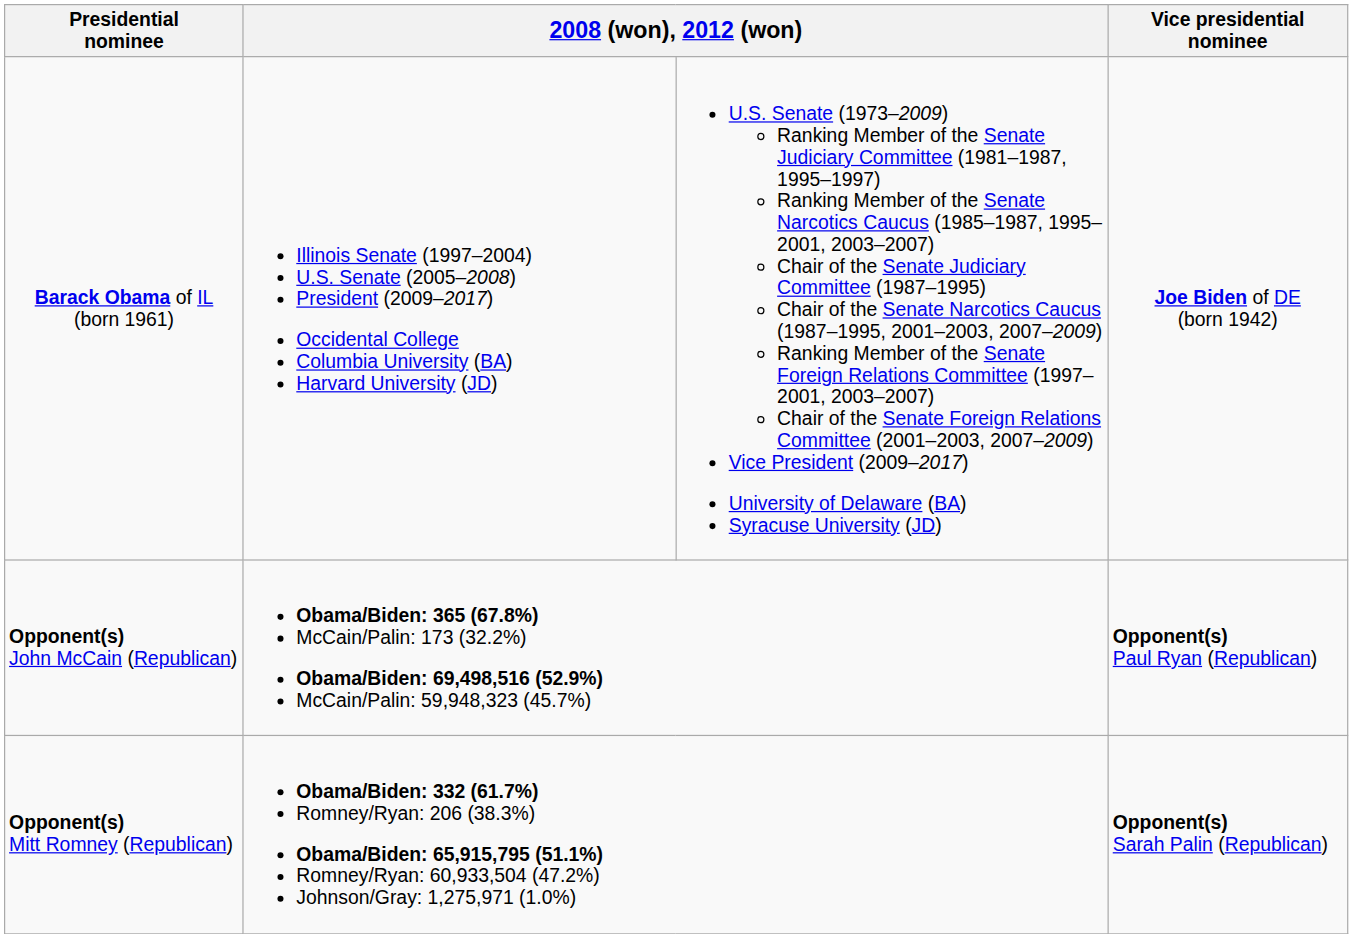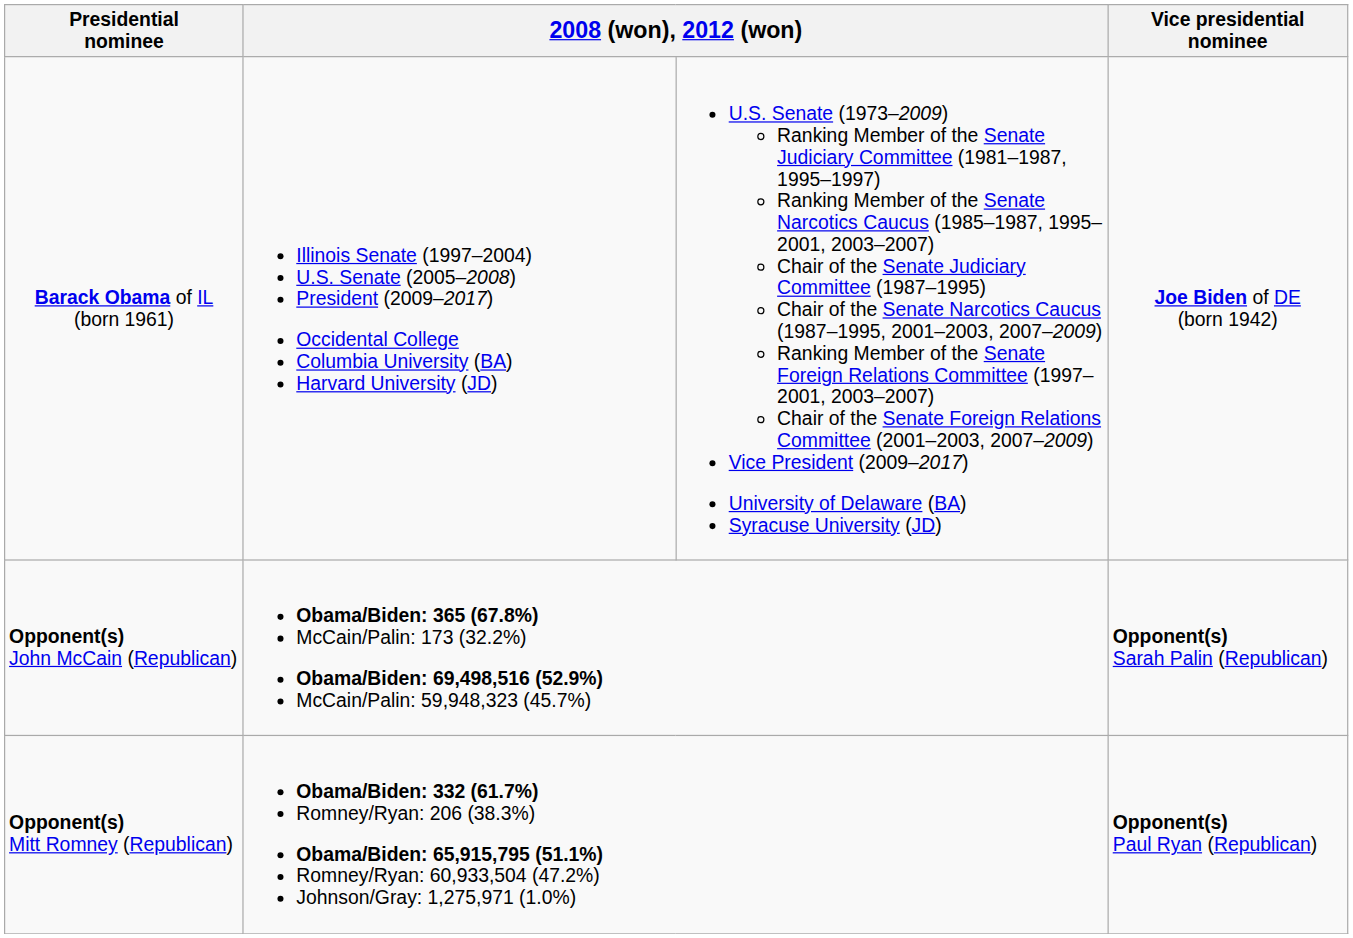 <table class="wikitable">
 <tr>
 <th width=190>Presidential<br>nominee</th>
 <th colspan=2><big><a href='#'>2008</a> (won), <a href='#'>2012</a> (won)</big></th>
 <th width=190>Vice presidential<br>nominee</th>
 </tr>
 <tr>
 <td style="text-align:center;"><strong><a href='#'>Barack Obama</a></strong> of <a href='#'>IL</a><br>(born 1961)<br></td>
 <td width=350><br><ul><li><a href='#'>Illinois Senate</a> (1997–2004)</li><li><a href='#'>U.S. Senate</a> (2005–<em>2008</em>)</li><li><a href='#'>President</a> (2009–<em>2017</em>)</li></ul><ul><li><a href='#'>Occidental College</a></li><li><a href='#'>Columbia University</a> (<a href='#'>BA</a>)</li><li><a href='#'>Harvard University</a> (<a href='#'>JD</a>)</li></ul></td>
 <td width=350><br><ul><li><a href='#'>U.S. Senate</a> (1973–<em>2009</em>)<ul><li>Ranking Member of the <a href='#'>Senate Judiciary Committee</a> (1981–1987, 1995–1997)</li><li>Ranking Member of the <a href='#'>Senate Narcotics Caucus</a> (1985–1987, 1995–2001, 2003–2007)</li><li>Chair of the <a href='#'>Senate Judiciary Committee</a> (1987–1995)</li><li>Chair of the <a href='#'>Senate Narcotics Caucus</a> (1987–1995, 2001–2003, 2007–<em>2009</em>)</li><li>Ranking Member of the <a href='#'>Senate Foreign Relations Committee</a> (1997–2001, 2003–2007)</li><li>Chair of the <a href='#'>Senate Foreign Relations Committee</a> (2001–2003, 2007–<em>2009</em>)</li></ul></li><li><a href='#'>Vice President</a> (2009–<em>2017</em>)</li></ul><ul><li><a href='#'>University of Delaware</a> (<a href='#'>BA</a>)</li><li><a href='#'>Syracuse University</a> (<a href='#'>JD</a>)</li></ul></td>
 <td style="text-align:center;"><strong><a href='#'>Joe Biden</a></strong> of <a href='#'>DE</a><br>(born 1942)<br></td>
 </tr>
 <tr>
 <td><strong>Opponent(s)</strong><br><a href='#'>John McCain</a> (<a href='#'>Republican</a>)</td>
 <td colspan=2><br><ul><li><strong>Obama/Biden: 365 (67.8%)</strong></li><li>McCain/Palin: 173 (32.2%)</li></ul><ul><li><strong>Obama/Biden: 69,498,516 (52.9%)</strong></li><li>McCain/Palin: 59,948,323 (45.7%)</li></ul></td>
-<td><strong>Opponent(s)</strong><br><a href='#'>Paul Ryan</a> (<a href='#'>Republican</a>)</td>
+<td><strong>Opponent(s)</strong><br><a href='#'>Sarah Palin</a> (<a href='#'>Republican</a>)</td>
 </tr>
 <tr>
 <td><strong>Opponent(s)</strong><br><a href='#'>Mitt Romney</a> (<a href='#'>Republican</a>)</td>
 <td colspan=2><br><ul><li><strong>Obama/Biden: 332 (61.7%)</strong></li><li>Romney/Ryan: 206 (38.3%)</li></ul><ul><li><strong>Obama/Biden: 65,915,795 (51.1%)</strong></li><li>Romney/Ryan: 60,933,504 (47.2%)</li><li>Johnson/Gray: 1,275,971 (1.0%)</li></ul></td>
-<td><strong>Opponent(s)</strong><br><a href='#'>Sarah Palin</a> (<a href='#'>Republican</a>)</td>
+<td><strong>Opponent(s)</strong><br><a href='#'>Paul Ryan</a> (<a href='#'>Republican</a>)</td>
 </tr>
 </table>
